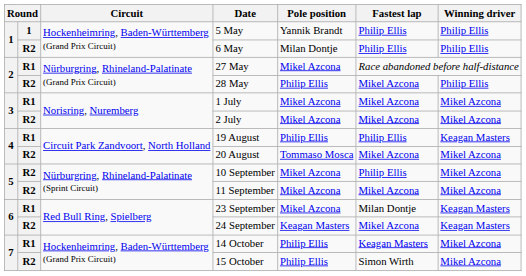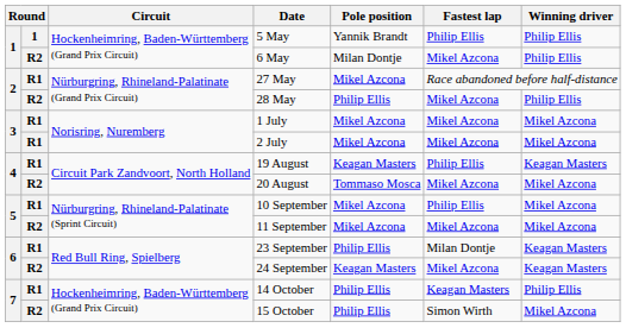 <table class="wikitable" border="1" style="font-size: 85%;">
 <tr>
 <th colspan=2>Round</th>
 <th>Circuit</th>
 <th>Date</th>
 <th>Pole position</th>
 <th>Fastest lap</th>
 <th>Winning driver</th>
 </tr>
 <tr>
 <th rowspan=2>1</th>
 <th>1</th>
 <td rowspan=2> <a href='#'>Hockenheimring</a>, <a href='#'>Baden-Württemberg</a><br><small>(Grand Prix Circuit)</small></td>
 <td>5 May</td>
 <td> Yannik Brandt</td>
 <td> <a href='#'>Philip Ellis</a></td>
 <td> <a href='#'>Philip Ellis</a></td>
 </tr>
 <tr>
 <th>R2</th>
 <td>6 May</td>
 <td> Milan Dontje</td>
-<td> <a href='#'>Philip Ellis</a></td>
+<td> <a href='#'>Mikel Azcona</a></td>
 <td> <a href='#'>Philip Ellis</a></td>
 </tr>
 <tr>
 <th rowspan=2>2</th>
 <th>R1</th>
 <td rowspan=2>  <a href='#'>Nürburgring</a>, <a href='#'>Rhineland-Palatinate</a><br><small>(Grand Prix Circuit)</small></td>
 <td>27 May</td>
 <td> <a href='#'>Mikel Azcona</a></td>
 <td colspan=2 align=center><em>Race abandoned before half-distance</em></td>
 </tr>
 <tr>
 <th>R2</th>
 <td>28 May</td>
 <td> <a href='#'>Philip Ellis</a></td>
 <td> <a href='#'>Mikel Azcona</a></td>
 <td> <a href='#'>Philip Ellis</a></td>
 </tr>
 <tr>
 <th rowspan=2>3</th>
 <th>R1</th>
 <td rowspan=2> <a href='#'>Norisring</a>, <a href='#'>Nuremberg</a></td>
 <td>1 July</td>
 <td> <a href='#'>Mikel Azcona</a></td>
 <td> <a href='#'>Mikel Azcona</a></td>
 <td> <a href='#'>Mikel Azcona</a></td>
 </tr>
 <tr>
-<th>R2</th>
+<th>R1</th>
 <td>2 July</td>
 <td> <a href='#'>Mikel Azcona</a></td>
 <td> <a href='#'>Mikel Azcona</a></td>
 <td> <a href='#'>Mikel Azcona</a></td>
 </tr>
 <tr>
 <th rowspan=2>4</th>
 <th>R1</th>
 <td rowspan=2> <a href='#'>Circuit Park Zandvoort</a>, <a href='#'>North Holland</a></td>
 <td>19 August</td>
-<td> <a href='#'>Philip Ellis</a></td>
+<td> <a href='#'>Keagan Masters</a></td>
 <td> <a href='#'>Philip Ellis</a></td>
 <td> <a href='#'>Keagan Masters</a></td>
 </tr>
 <tr>
 <th>R2</th>
 <td>20 August</td>
 <td> <a href='#'>Tommaso Mosca</a></td>
 <td> <a href='#'>Mikel Azcona</a></td>
 <td> <a href='#'>Mikel Azcona</a></td>
 </tr>
 <tr>
 <th rowspan=2>5</th>
-<th>R2</th>
+<th>R1</th>
 <td rowspan=2>  <a href='#'>Nürburgring</a>, <a href='#'>Rhineland-Palatinate</a><br><small>(Sprint Circuit)</small></td>
 <td>10 September</td>
 <td> <a href='#'>Mikel Azcona</a></td>
 <td> <a href='#'>Philip Ellis</a></td>
 <td> <a href='#'>Mikel Azcona</a></td>
 </tr>
 <tr>
 <th>R2</th>
 <td>11 September</td>
 <td> <a href='#'>Mikel Azcona</a></td>
 <td> <a href='#'>Mikel Azcona</a></td>
 <td> <a href='#'>Mikel Azcona</a></td>
 </tr>
 <tr>
 <th rowspan=2>6</th>
 <th>R1</th>
 <td rowspan=2> <a href='#'>Red Bull Ring</a>, <a href='#'>Spielberg</a></td>
 <td>23 September</td>
-<td> <a href='#'>Mikel Azcona</a></td>
+<td> <a href='#'>Philip Ellis</a></td>
 <td> Milan Dontje</td>
 <td> <a href='#'>Keagan Masters</a></td>
 </tr>
 <tr>
 <th>R2</th>
 <td>24 September</td>
 <td> <a href='#'>Keagan Masters</a></td>
 <td> <a href='#'>Mikel Azcona</a></td>
 <td> <a href='#'>Keagan Masters</a></td>
 </tr>
 <tr>
 <th rowspan=2>7</th>
 <th>R1</th>
 <td rowspan=2> <a href='#'>Hockenheimring</a>, <a href='#'>Baden-Württemberg</a><br><small>(Grand Prix Circuit)</small></td>
 <td>14 October</td>
 <td> <a href='#'>Philip Ellis</a></td>
 <td> <a href='#'>Keagan Masters</a></td>
-<td> <a href='#'>Mikel Azcona</a></td>
+<td> <a href='#'>Philip Ellis</a></td>
 </tr>
 <tr>
 <th>R2</th>
 <td>15 October</td>
 <td> <a href='#'>Philip Ellis</a></td>
 <td> Simon Wirth</td>
 <td> <a href='#'>Mikel Azcona</a></td>
 </tr>
 </table>
